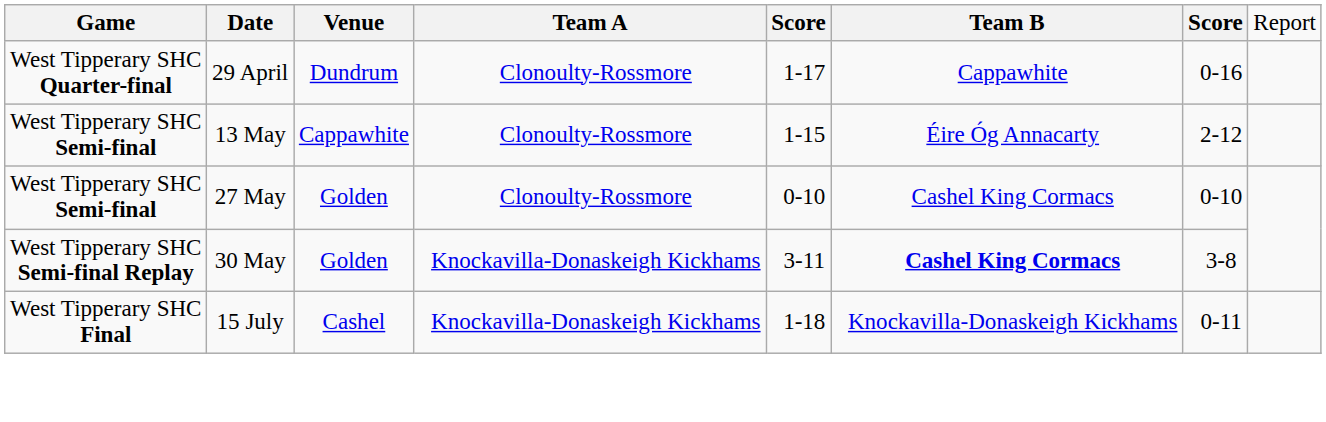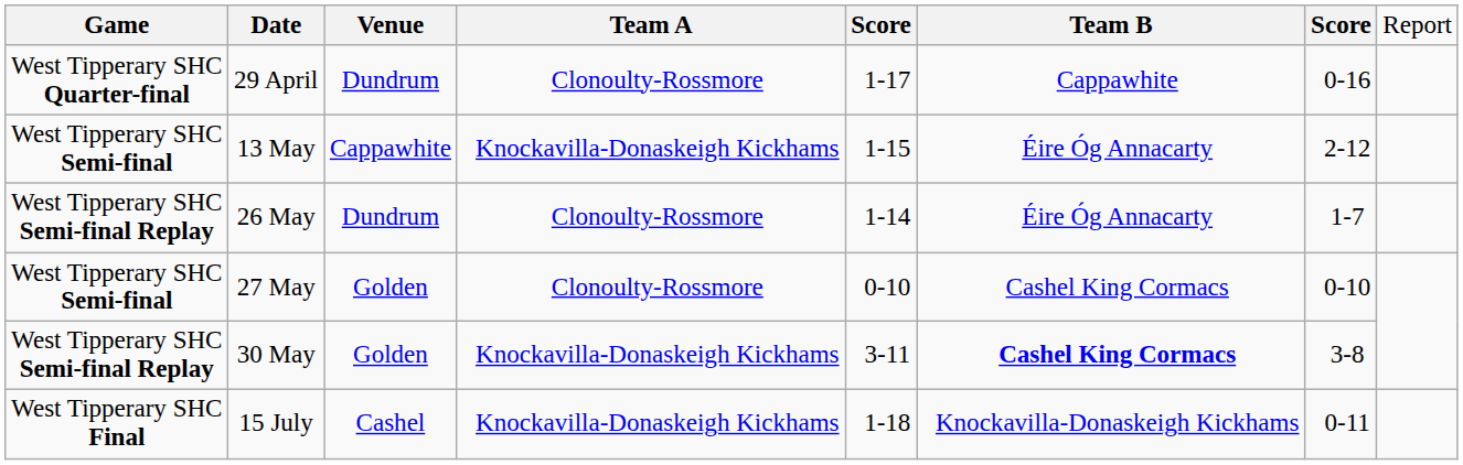 <table class="wikitable">
 <tr>
 <th>Game</th>
 <th>Date</th>
 <th>Venue</th>
 <th>Team A</th>
 <th>Score</th>
 <th>Team B</th>
 <th>Score</th>
 <td>Report</td>
 </tr>
 <tr align="center">
 <td>West Tipperary SHC<br><strong>Quarter-final</strong></td>
 <td>29 April</td>
 <td><a href='#'>Dundrum</a></td>
 <td>  <a href='#'>Clonoulty-Rossmore</a></td>
 <td>  1-17</td>
 <td>  <a href='#'>Cappawhite</a></td>
 <td>  0-16</td>
 <td></td>
 </tr>
 <tr align="center">
 <td>West Tipperary SHC<br><strong>Semi-final</strong></td>
 <td>13 May</td>
 <td><a href='#'>Cappawhite</a></td>
-<td>  <a href='#'>Clonoulty-Rossmore</a></td>
+<td>  <a href='#'>Knockavilla-Donaskeigh Kickhams</a></td>
 <td>  1-15</td>
 <td>  <a href='#'>Éire Óg Annacarty</a></td>
 <td>  2-12</td>
+<td></td>
+</tr>
+<tr align="center">
+<td>West Tipperary SHC<br><strong>Semi-final Replay</strong></td>
+<td>26 May</td>
+<td><a href='#'>Dundrum</a></td>
+<td>  <a href='#'>Clonoulty-Rossmore</a></td>
+<td>  1-14</td>
+<td>  <a href='#'>Éire Óg Annacarty</a></td>
+<td>  1-7</td>
 <td></td>
 </tr>
 <tr align="center">
 <td>West Tipperary SHC<br><strong>Semi-final</strong></td>
 <td>27 May</td>
 <td><a href='#'>Golden</a></td>
 <td>  <a href='#'>Clonoulty-Rossmore</a></td>
 <td>  0-10</td>
 <td>  <a href='#'>Cashel King Cormacs</a></td>
 <td>  0-10</td>
 </tr>
 <tr align="center">
 <td>West Tipperary SHC<br><strong>Semi-final Replay</strong></td>
 <td>30 May</td>
 <td><a href='#'>Golden</a></td>
 <td>  <a href='#'>Knockavilla-Donaskeigh Kickhams</a></td>
 <td>  3-11</td>
 <td><strong>  <a href='#'>Cashel King Cormacs</a></strong></td>
 <td>  3-8</td>
 </tr>
 <tr align="center">
 <td>West Tipperary SHC<br><strong>Final</strong></td>
 <td>15 July</td>
 <td><a href='#'>Cashel</a></td>
 <td>  <a href='#'>Knockavilla-Donaskeigh Kickhams</a></td>
 <td>  1-18</td>
 <td>  <a href='#'>Knockavilla-Donaskeigh Kickhams</a></td>
 <td>  0-11</td>
 <td></td>
 </tr>
 </table>
